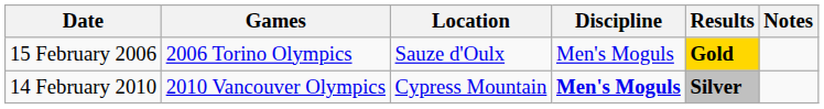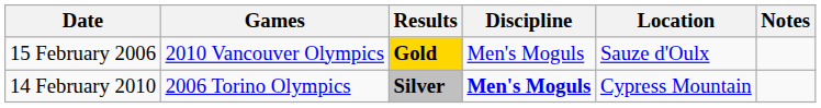 <table class=wikitable>
 <tr>
 <th>Date</th>
 <th>Games</th>
+<th>Results</th>
+<th>Discipline</th>
 <th>Location</th>
-<th>Discipline</th>
-<th>Results</th>
 <th>Notes</th>
 </tr>
 <tr>
 <td>15 February 2006</td>
-<td><a href='#'>2006 Torino Olympics</a></td>
+<td><a href='#'>2010 Vancouver Olympics</a></td>
+<td style="background:Gold;"><strong>Gold</strong></td>
+<td><a href='#'>Men's Moguls</a></td>
 <td><a href='#'>Sauze d'Oulx</a></td>
-<td><a href='#'>Men's Moguls</a></td>
-<td style="background:Gold;"><strong>Gold</strong></td>
 <td></td>
 </tr>
 <tr>
 <td>14 February 2010</td>
-<td><a href='#'>2010 Vancouver Olympics</a></td>
+<td><a href='#'>2006 Torino Olympics</a></td>
+<td style="background:Silver;"><strong>Silver</strong></td>
+<td><strong><a href='#'>Men's Moguls</a></strong></td>
 <td><a href='#'>Cypress Mountain</a></td>
-<td><strong><a href='#'>Men's Moguls</a></strong></td>
-<td style="background:Silver;"><strong>Silver</strong></td>
 <td></td>
 </tr>
 </table>
